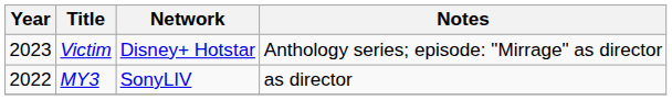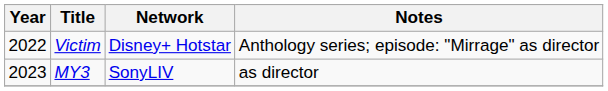 <table class="wikitable sortable">
 <tr>
 <th>Year</th>
 <th>Title</th>
 <th>Network</th>
 <th class="unsortable">Notes</th>
 </tr>
 <tr>
-<td>2023</td>
+<td>2022</td>
 <td><em><a href='#'>Victim</a></em></td>
 <td><a href='#'>Disney+ Hotstar</a></td>
 <td>Anthology series; episode: "Mirrage" as director</td>
 </tr>
 <tr>
-<td>2022</td>
+<td>2023</td>
 <td><em><a href='#'>MY3</a></em></td>
 <td><a href='#'>SonyLIV</a></td>
 <td>as director</td>
 </tr>
 <tr>
 </tr>
 </table>
